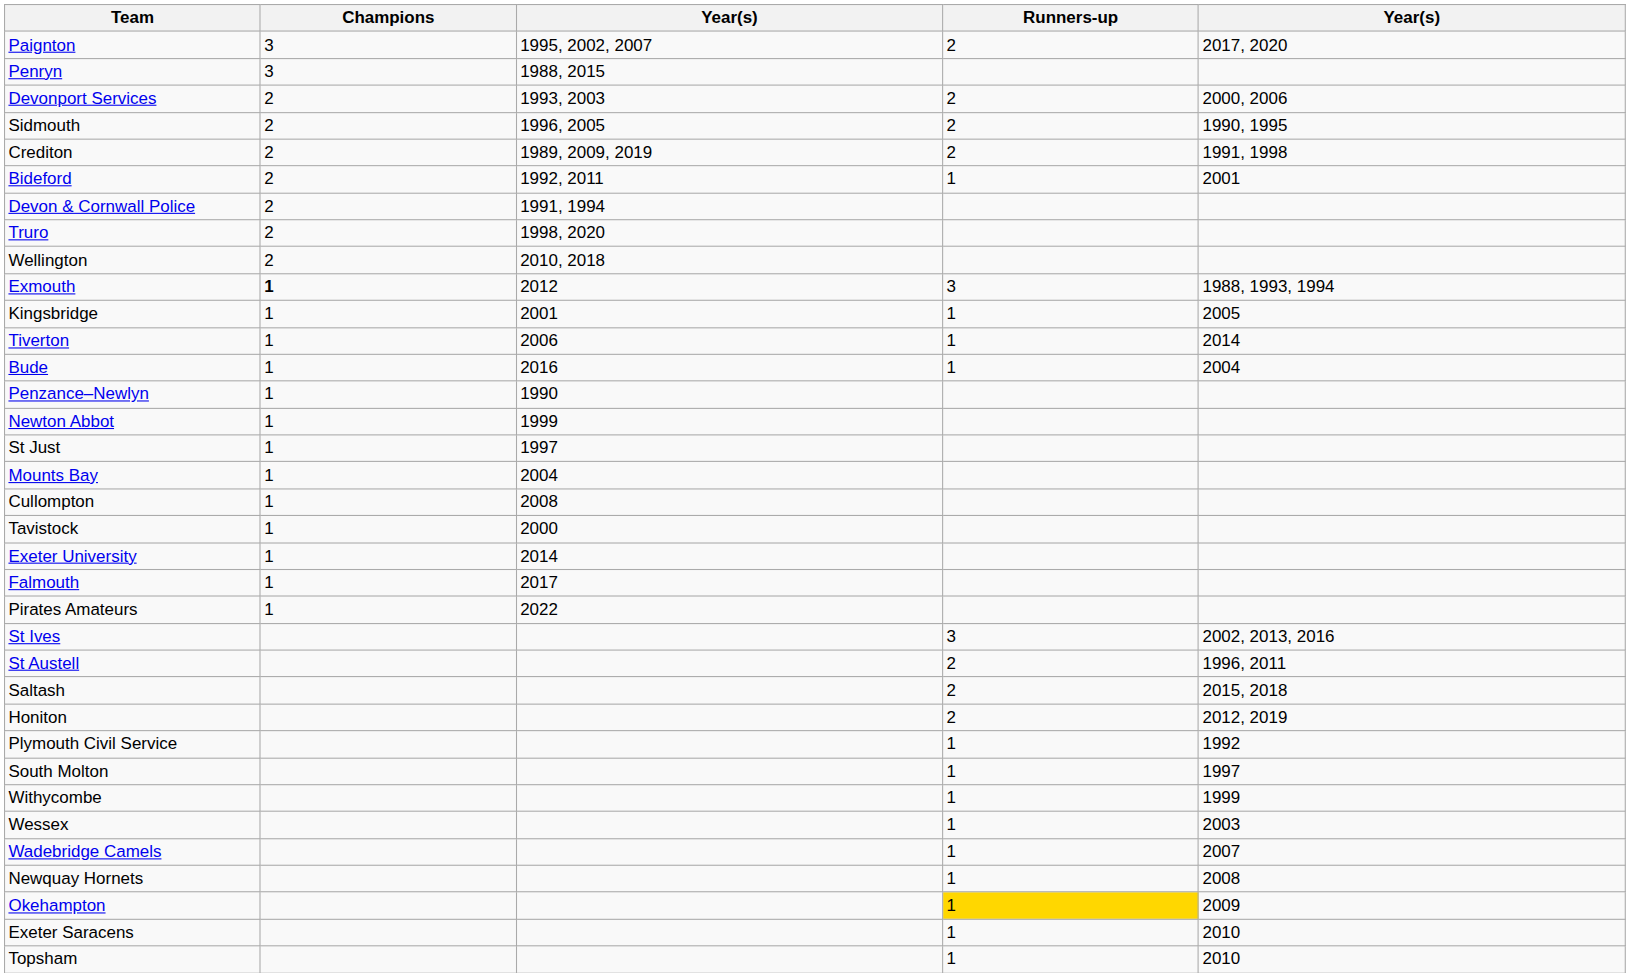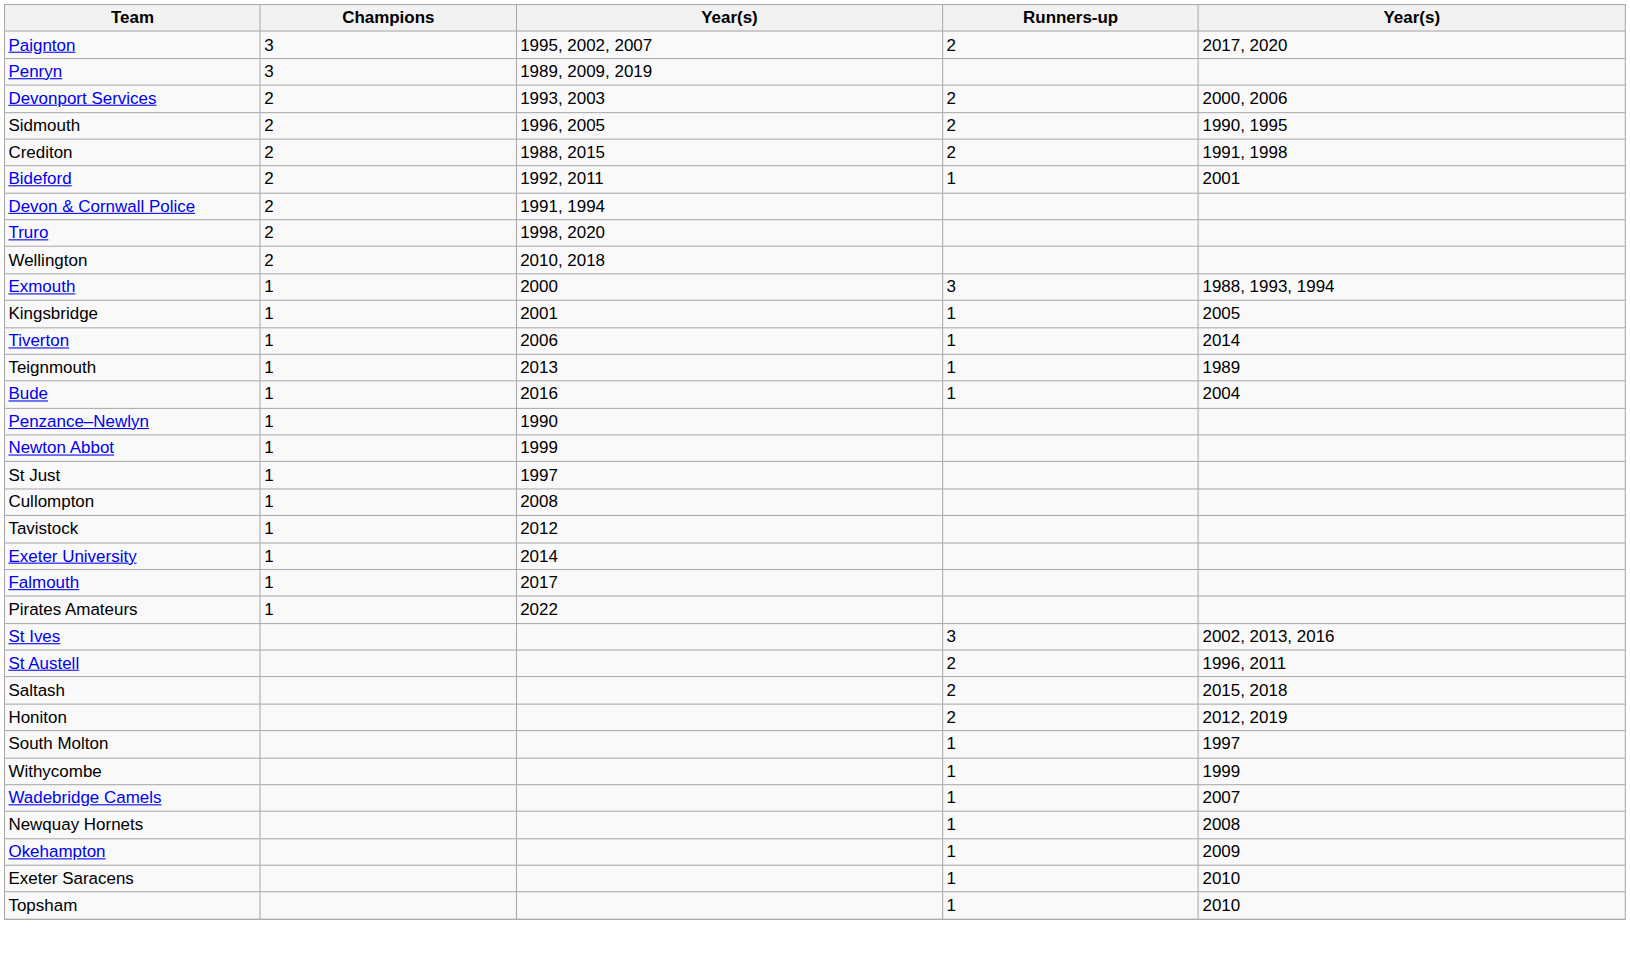 <table class="wikitable sortable">
 <tr>
 <th width=12%>Team</th>
 <th width=12%>Champions</th>
 <th width=20%>Year(s)</th>
 <th width=12%>Runners-up</th>
 <th width=20%>Year(s)</th>
 </tr>
 <tr>
 <td><a href='#'>Paignton</a></td>
 <td>3</td>
 <td>1995, 2002, 2007</td>
 <td>2</td>
 <td>2017, 2020</td>
 </tr>
 <tr>
 <td><a href='#'>Penryn</a></td>
 <td>3</td>
-<td>1988, 2015</td>
+<td>1989, 2009, 2019</td>
 <td></td>
 <td></td>
 </tr>
 <tr>
 <td><a href='#'>Devonport Services</a></td>
 <td>2</td>
 <td>1993, 2003</td>
 <td>2</td>
 <td>2000, 2006</td>
 </tr>
 <tr>
 <td>Sidmouth</td>
 <td>2</td>
 <td>1996, 2005</td>
 <td>2</td>
 <td>1990, 1995</td>
 </tr>
 <tr>
 <td>Crediton</td>
 <td>2</td>
-<td>1989, 2009, 2019</td>
+<td>1988, 2015</td>
 <td>2</td>
 <td>1991, 1998</td>
 </tr>
 <tr>
 <td><a href='#'>Bideford</a></td>
 <td>2</td>
 <td>1992, 2011</td>
 <td>1</td>
 <td>2001</td>
 </tr>
 <tr>
 <td><a href='#'>Devon & Cornwall Police</a></td>
 <td>2</td>
 <td>1991, 1994</td>
 <td></td>
 <td></td>
 </tr>
 <tr>
 <td><a href='#'>Truro</a></td>
 <td>2</td>
 <td>1998, 2020</td>
 <td></td>
 <td></td>
 </tr>
 <tr>
 <td>Wellington</td>
 <td>2</td>
 <td>2010, 2018</td>
 <td></td>
 <td></td>
 </tr>
 <tr>
 <td><a href='#'>Exmouth</a></td>
-<td><strong>1</strong></td>
-<td>2012</td>
+<td>1</td>
+<td>2000</td>
 <td>3</td>
 <td>1988, 1993, 1994</td>
 </tr>
 <tr>
 <td>Kingsbridge</td>
 <td>1</td>
 <td>2001</td>
 <td>1</td>
 <td>2005</td>
 </tr>
 <tr>
 <td><a href='#'>Tiverton</a></td>
 <td>1</td>
 <td>2006</td>
 <td>1</td>
 <td>2014</td>
+</tr>
+<tr>
+<td>Teignmouth</td>
+<td>1</td>
+<td>2013</td>
+<td>1</td>
+<td>1989</td>
 </tr>
 <tr>
 <td><a href='#'>Bude</a></td>
 <td>1</td>
 <td>2016</td>
 <td>1</td>
 <td>2004</td>
 </tr>
 <tr>
 <td><a href='#'>Penzance–Newlyn</a></td>
 <td>1</td>
 <td>1990</td>
 <td></td>
 <td></td>
 </tr>
 <tr>
 <td><a href='#'>Newton Abbot</a></td>
 <td>1</td>
 <td>1999</td>
 <td></td>
 <td></td>
 </tr>
 <tr>
 <td>St Just</td>
 <td>1</td>
 <td>1997</td>
 <td></td>
 <td></td>
 </tr>
 <tr>
-<td><a href='#'>Mounts Bay</a></td>
-<td>1</td>
-<td>2004</td>
-<td></td>
-<td></td>
-</tr>
-<tr>
 <td>Cullompton</td>
 <td>1</td>
 <td>2008</td>
 <td></td>
 <td></td>
 </tr>
 <tr>
 <td>Tavistock</td>
 <td>1</td>
-<td>2000</td>
+<td>2012</td>
 <td></td>
 <td></td>
 </tr>
 <tr>
 <td><a href='#'>Exeter University</a></td>
 <td>1</td>
 <td>2014</td>
 <td></td>
 <td></td>
 </tr>
 <tr>
 <td><a href='#'>Falmouth</a></td>
 <td>1</td>
 <td>2017</td>
 <td></td>
 <td></td>
 </tr>
 <tr>
 <td>Pirates Amateurs</td>
 <td>1</td>
 <td>2022</td>
 <td></td>
 <td></td>
 </tr>
 <tr>
 <td><a href='#'>St Ives</a></td>
 <td></td>
 <td></td>
 <td>3</td>
 <td>2002, 2013, 2016</td>
 </tr>
 <tr>
 <td><a href='#'>St Austell</a></td>
 <td></td>
 <td></td>
 <td>2</td>
 <td>1996, 2011</td>
 </tr>
 <tr>
 <td>Saltash</td>
 <td></td>
 <td></td>
 <td>2</td>
 <td>2015, 2018</td>
 </tr>
 <tr>
 <td>Honiton</td>
 <td></td>
 <td></td>
 <td>2</td>
 <td>2012, 2019</td>
 </tr>
 <tr>
-<td>Plymouth Civil Service</td>
-<td></td>
-<td></td>
-<td>1</td>
-<td>1992</td>
-</tr>
-<tr>
 <td>South Molton</td>
 <td></td>
 <td></td>
 <td>1</td>
 <td>1997</td>
 </tr>
 <tr>
 <td>Withycombe</td>
 <td></td>
 <td></td>
 <td>1</td>
 <td>1999</td>
-</tr>
-<tr>
-<td>Wessex</td>
-<td></td>
-<td></td>
-<td>1</td>
-<td>2003</td>
 </tr>
 <tr>
 <td><a href='#'>Wadebridge Camels</a></td>
 <td></td>
 <td></td>
 <td>1</td>
 <td>2007</td>
 </tr>
 <tr>
 <td>Newquay Hornets</td>
 <td></td>
 <td></td>
 <td>1</td>
 <td>2008</td>
 </tr>
 <tr>
 <td><a href='#'>Okehampton</a></td>
 <td></td>
 <td></td>
-<td style="background: gold;">1</td>
+<td>1</td>
 <td>2009</td>
 </tr>
 <tr>
 <td>Exeter Saracens</td>
 <td></td>
 <td></td>
 <td>1</td>
 <td>2010</td>
 </tr>
 <tr>
 <td>Topsham</td>
 <td></td>
 <td></td>
 <td>1</td>
 <td>2010</td>
 </tr>
 <tr>
 </tr>
 </table>
